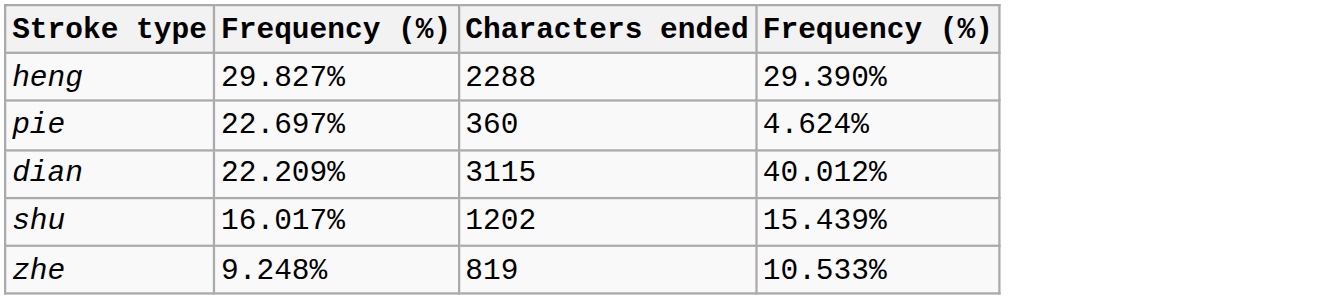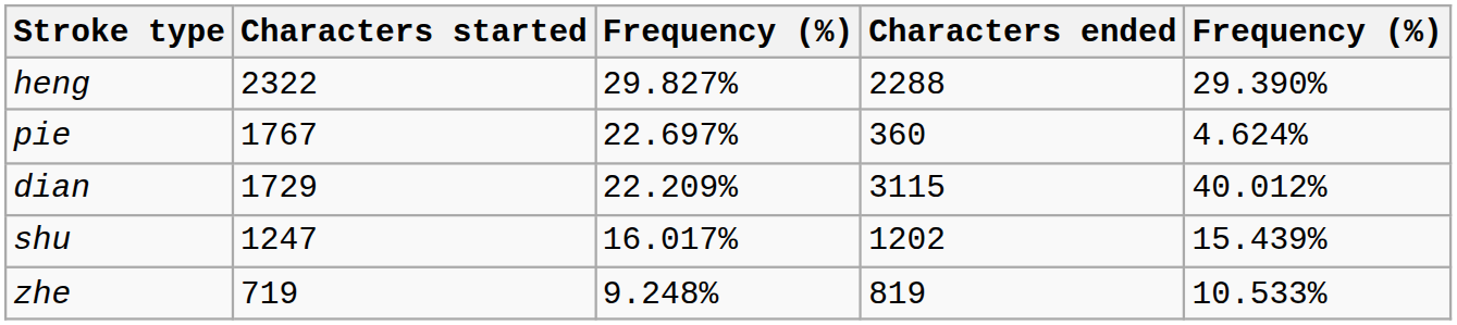 <table class="wikitable">
 <tr>
 <th>Stroke type</th>
+<th>Characters started</th>
 <th>Frequency (%)</th>
 <th>Characters ended</th>
 <th>Frequency (%)</th>
 </tr>
 <tr>
 <td><em>heng</em></td>
+<td>2322</td>
 <td>29.827%</td>
 <td>2288</td>
 <td>29.390%</td>
 </tr>
 <tr>
 <td><em>pie</em></td>
+<td>1767</td>
 <td>22.697%</td>
 <td>360</td>
 <td>4.624%</td>
 </tr>
 <tr>
 <td><em>dian</em></td>
+<td>1729</td>
 <td>22.209%</td>
 <td>3115</td>
 <td>40.012%</td>
 </tr>
 <tr>
 <td><em>shu</em></td>
+<td>1247</td>
 <td>16.017%</td>
 <td>1202</td>
 <td>15.439%</td>
 </tr>
 <tr>
 <td><em>zhe</em></td>
+<td>719</td>
 <td>9.248%</td>
 <td>819</td>
 <td>10.533%</td>
 </tr>
 </table>
